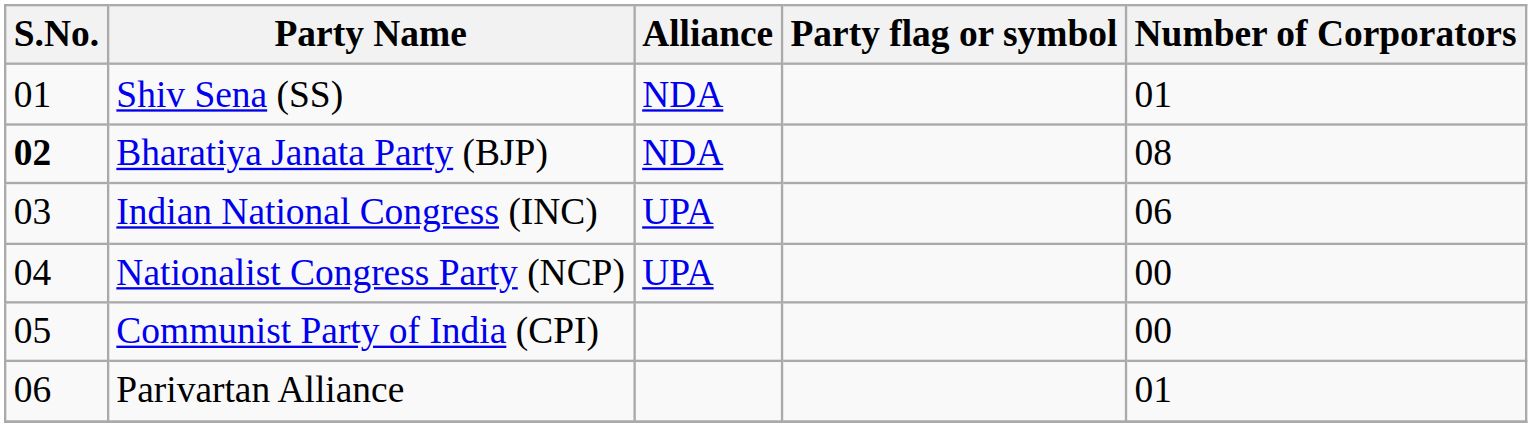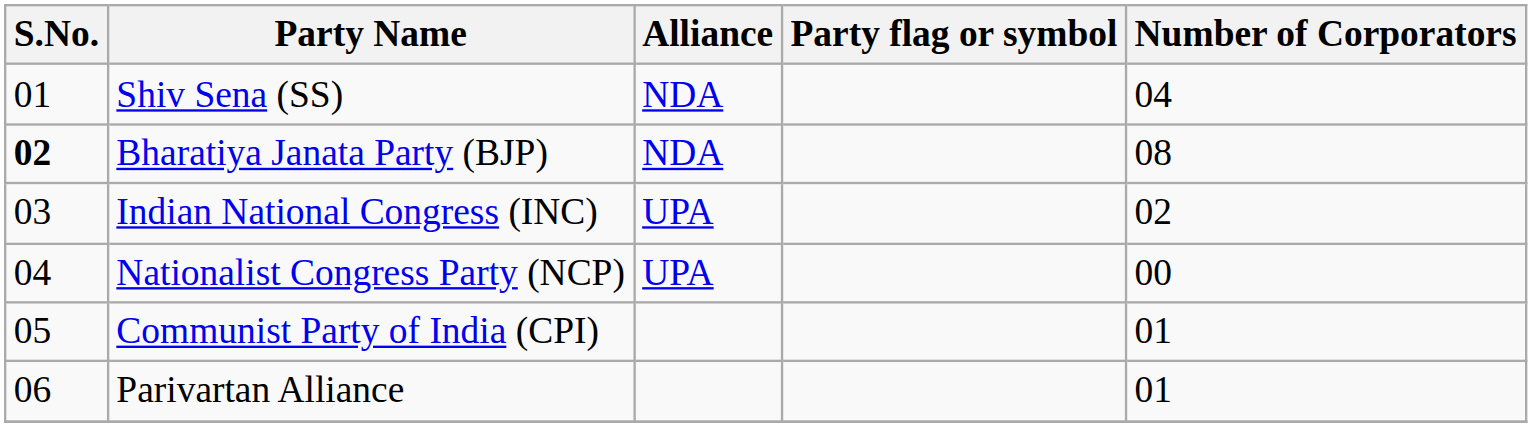 <table class="sortable wikitable">
 <tr>
 <th>S.No.</th>
 <th>Party Name</th>
 <th>Alliance</th>
 <th>Party flag or symbol</th>
 <th>Number of Corporators</th>
 </tr>
 <tr>
 <td>01</td>
 <td><a href='#'>Shiv Sena</a> (SS)</td>
 <td><a href='#'>NDA</a></td>
 <td></td>
-<td>01</td>
+<td>04</td>
 </tr>
 <tr>
 <td><strong>02</strong></td>
 <td><a href='#'>Bharatiya Janata Party</a> (BJP)</td>
 <td><a href='#'>NDA</a></td>
 <td></td>
 <td>08</td>
 </tr>
 <tr>
 <td>03</td>
 <td><a href='#'>Indian National Congress</a> (INC)</td>
 <td><a href='#'>UPA</a></td>
 <td></td>
-<td>06</td>
+<td>02</td>
 </tr>
 <tr>
 <td>04</td>
 <td><a href='#'>Nationalist Congress Party</a> (NCP)</td>
 <td><a href='#'>UPA</a></td>
 <td></td>
 <td>00</td>
 </tr>
 <tr>
 <td>05</td>
 <td><a href='#'>Communist Party of India</a> (CPI)</td>
 <td></td>
 <td></td>
-<td>00</td>
+<td>01</td>
 </tr>
 <tr>
 <td>06</td>
 <td>Parivartan Alliance</td>
 <td></td>
 <td></td>
 <td>01</td>
 </tr>
 <tr>
 </tr>
 </table>
